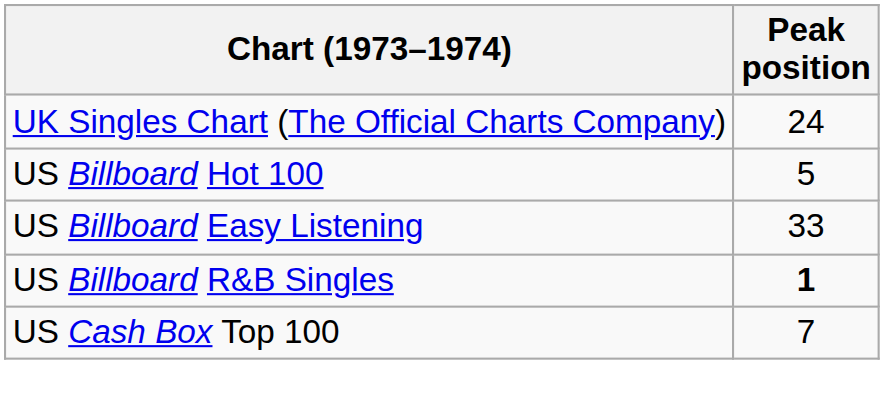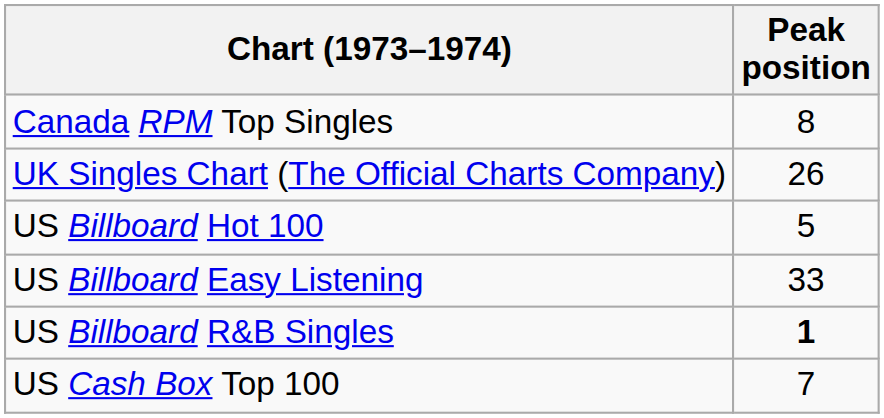 <table class="wikitable sortable">
 <tr>
 <th>Chart (1973–1974)</th>
 <th>Peak<br>position</th>
 </tr>
 <tr>
+<td><a href='#'>Canada</a> <em><a href='#'>RPM</a></em> Top Singles</td>
+<td style="text-align:center;">8</td>
+</tr>
+<tr>
 <td><a href='#'>UK Singles Chart</a> (<a href='#'>The Official Charts Company</a>)</td>
-<td style="text-align:center;">24</td>
+<td style="text-align:center;">26</td>
 </tr>
 <tr>
 <td>US <em><a href='#'>Billboard</a></em> <a href='#'>Hot 100</a></td>
 <td style="text-align:center;">5</td>
 </tr>
 <tr>
 <td>US <em><a href='#'>Billboard</a></em> <a href='#'>Easy Listening</a></td>
 <td style="text-align:center;">33</td>
 </tr>
 <tr>
 <td>US <em><a href='#'>Billboard</a></em> <a href='#'>R&B Singles</a></td>
 <td style="text-align:center;"><strong>1</strong></td>
 </tr>
 <tr>
 <td>US <em><a href='#'>Cash Box</a></em> Top 100</td>
 <td style="text-align:center;">7</td>
 </tr>
 </table>
